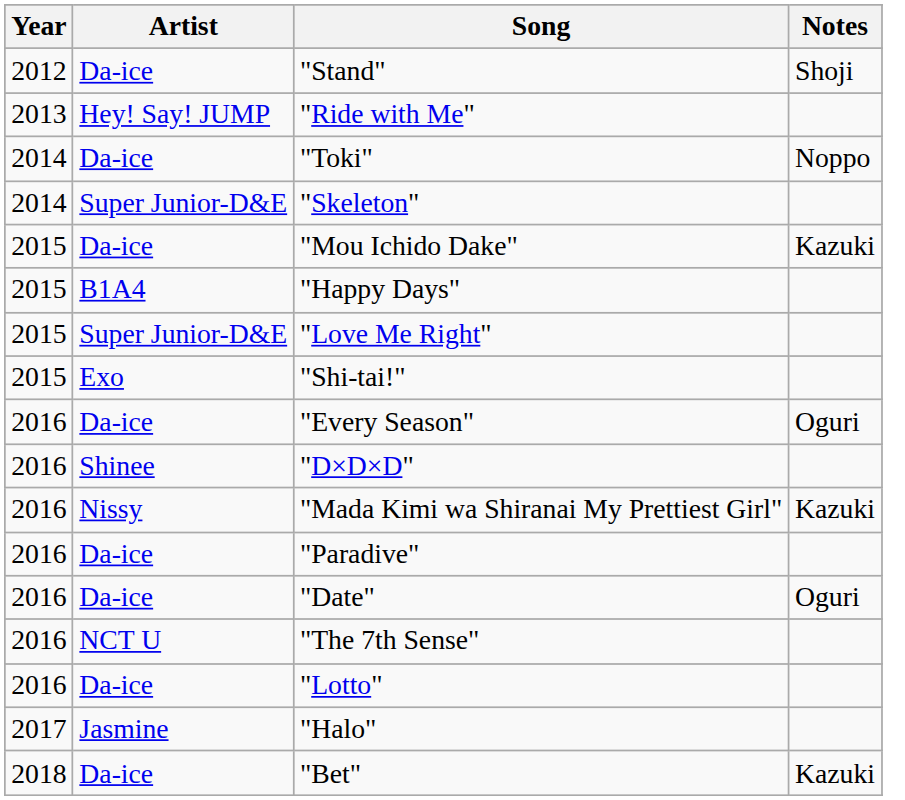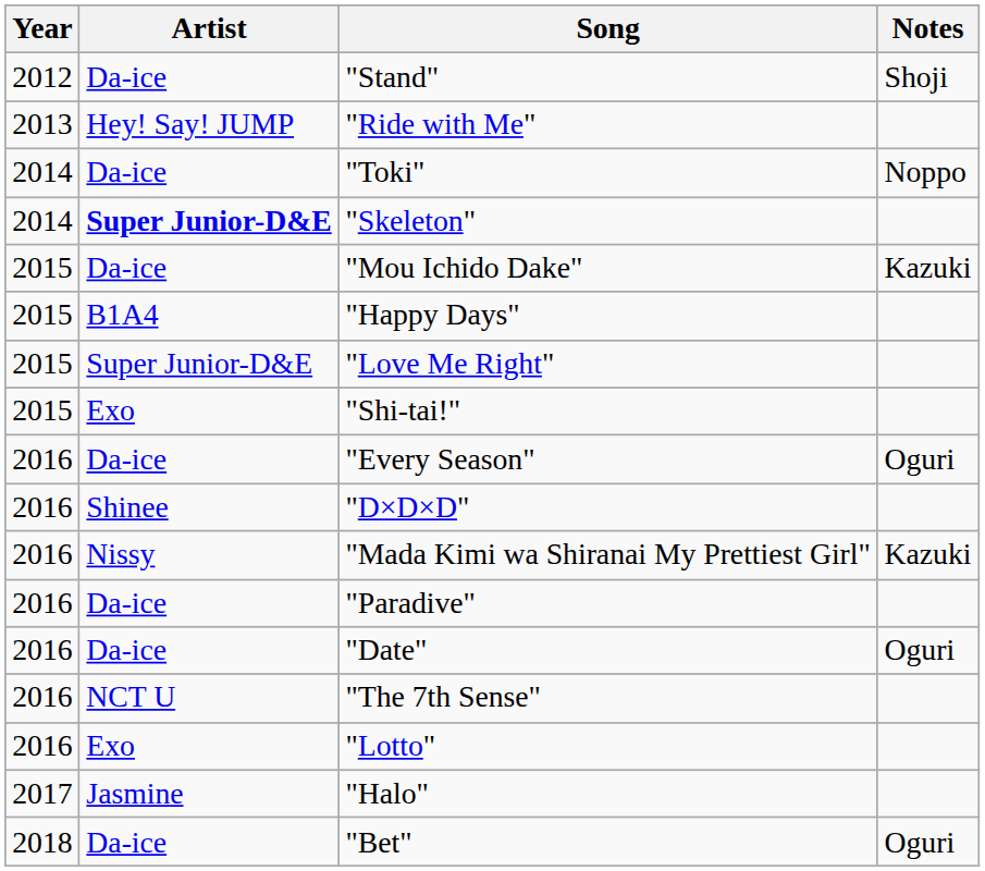 <table class="wikitable sortable">
 <tr>
 <th>Year</th>
 <th>Artist</th>
 <th>Song</th>
 <th class="unsortable">Notes</th>
 </tr>
 <tr>
 <td>2012</td>
 <td><a href='#'>Da-ice</a></td>
 <td>"Stand"</td>
 <td>Shoji</td>
 </tr>
 <tr>
 <td>2013</td>
 <td><a href='#'>Hey! Say! JUMP</a></td>
 <td>"<a href='#'>Ride with Me</a>"</td>
 <td></td>
 </tr>
 <tr>
 <td>2014</td>
 <td><a href='#'>Da-ice</a></td>
 <td>"Toki"</td>
 <td>Noppo</td>
 </tr>
 <tr>
 <td>2014</td>
-<td><a href='#'>Super Junior-D&E</a></td>
+<td><strong><a href='#'>Super Junior-D&E</a></strong></td>
 <td>"<a href='#'>Skeleton</a>"</td>
 <td></td>
 </tr>
 <tr>
 <td>2015</td>
 <td><a href='#'>Da-ice</a></td>
 <td>"Mou Ichido Dake"</td>
 <td>Kazuki</td>
 </tr>
 <tr>
 <td>2015</td>
 <td><a href='#'>B1A4</a></td>
 <td>"Happy Days"</td>
 <td></td>
 </tr>
 <tr>
 <td>2015</td>
 <td><a href='#'>Super Junior-D&E</a></td>
 <td>"<a href='#'>Love Me Right</a>"</td>
 <td></td>
 </tr>
 <tr>
 <td>2015</td>
 <td><a href='#'>Exo</a></td>
 <td>"Shi-tai!"</td>
 <td></td>
 </tr>
 <tr>
 <td>2016</td>
 <td><a href='#'>Da-ice</a></td>
 <td>"Every Season"</td>
 <td>Oguri</td>
 </tr>
 <tr>
 <td>2016</td>
 <td><a href='#'>Shinee</a></td>
 <td>"<a href='#'>D×D×D</a>"</td>
 <td></td>
 </tr>
 <tr>
 <td>2016</td>
 <td><a href='#'>Nissy</a></td>
 <td>"Mada Kimi wa Shiranai My Prettiest Girl"</td>
 <td>Kazuki</td>
 </tr>
 <tr>
 <td>2016</td>
 <td><a href='#'>Da-ice</a></td>
 <td>"Paradive"</td>
 <td></td>
 </tr>
 <tr>
 <td>2016</td>
 <td><a href='#'>Da-ice</a></td>
 <td>"Date"</td>
 <td>Oguri</td>
 </tr>
 <tr>
 <td>2016</td>
 <td><a href='#'>NCT U</a></td>
 <td>"The 7th Sense"</td>
 <td></td>
 </tr>
 <tr>
 <td>2016</td>
-<td><a href='#'>Da-ice</a></td>
+<td><a href='#'>Exo</a></td>
 <td>"<a href='#'>Lotto</a>"</td>
 <td></td>
 </tr>
 <tr>
 <td>2017</td>
 <td><a href='#'>Jasmine</a></td>
 <td>"Halo"</td>
 <td></td>
 </tr>
 <tr>
 <td>2018</td>
 <td><a href='#'>Da-ice</a></td>
 <td>"Bet"</td>
-<td>Kazuki</td>
+<td>Oguri</td>
 </tr>
 <tr>
 </tr>
 </table>
